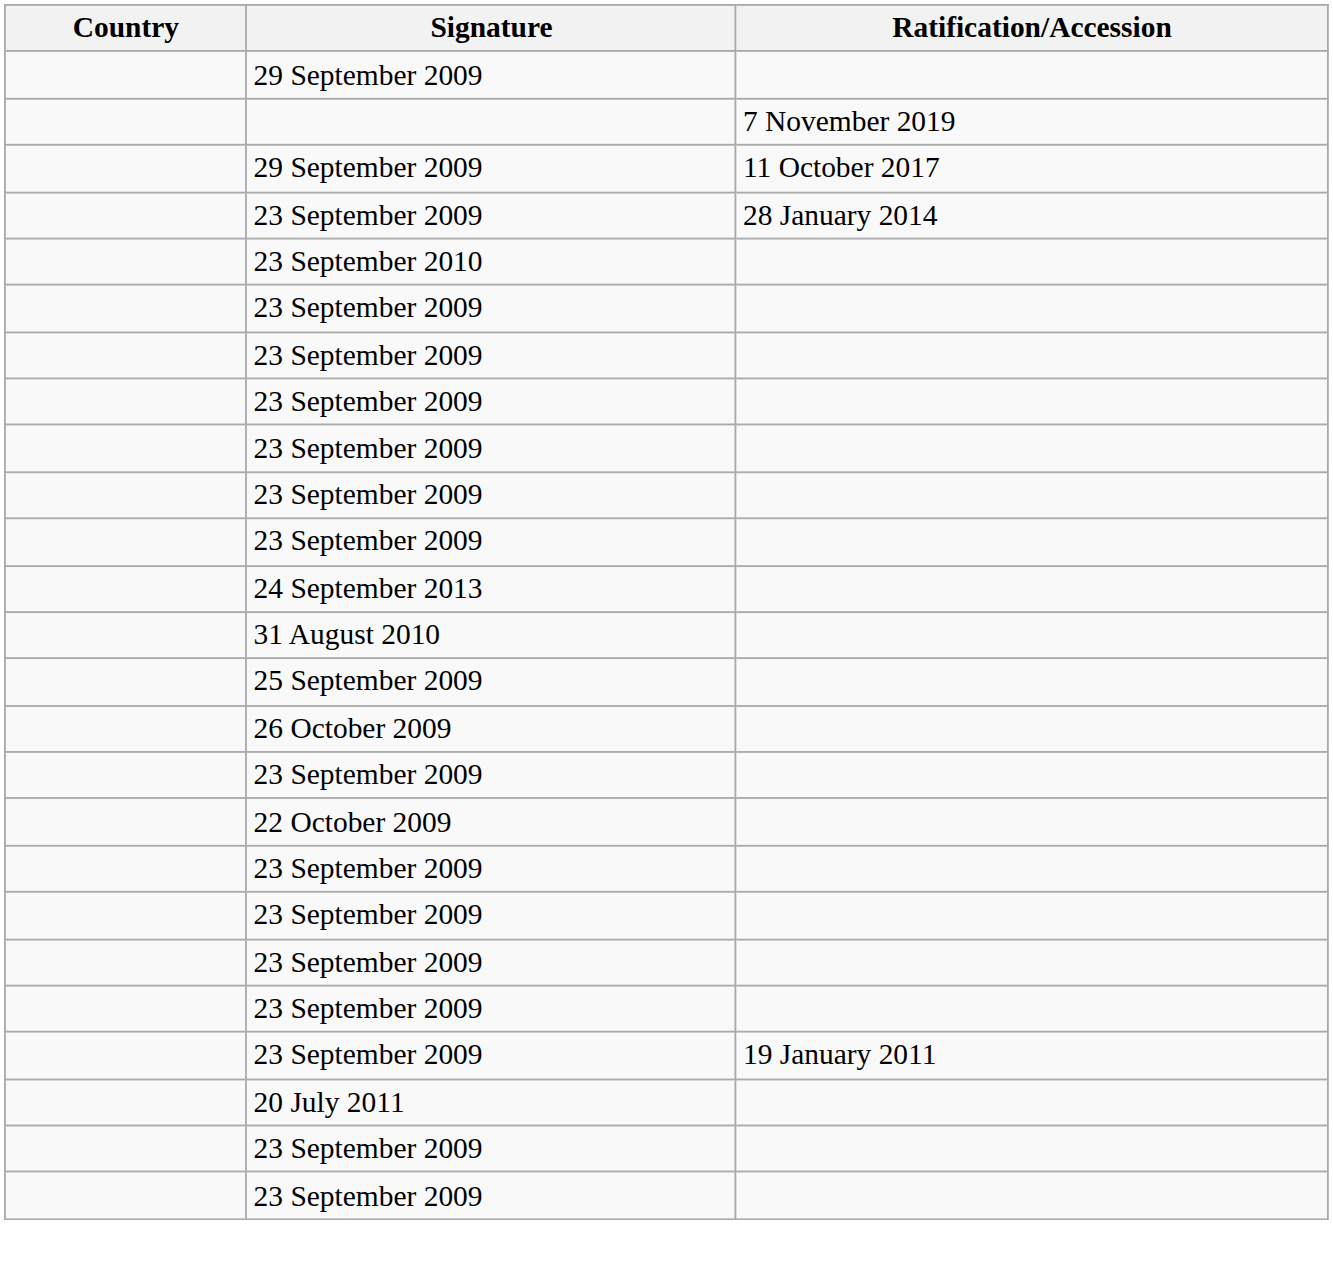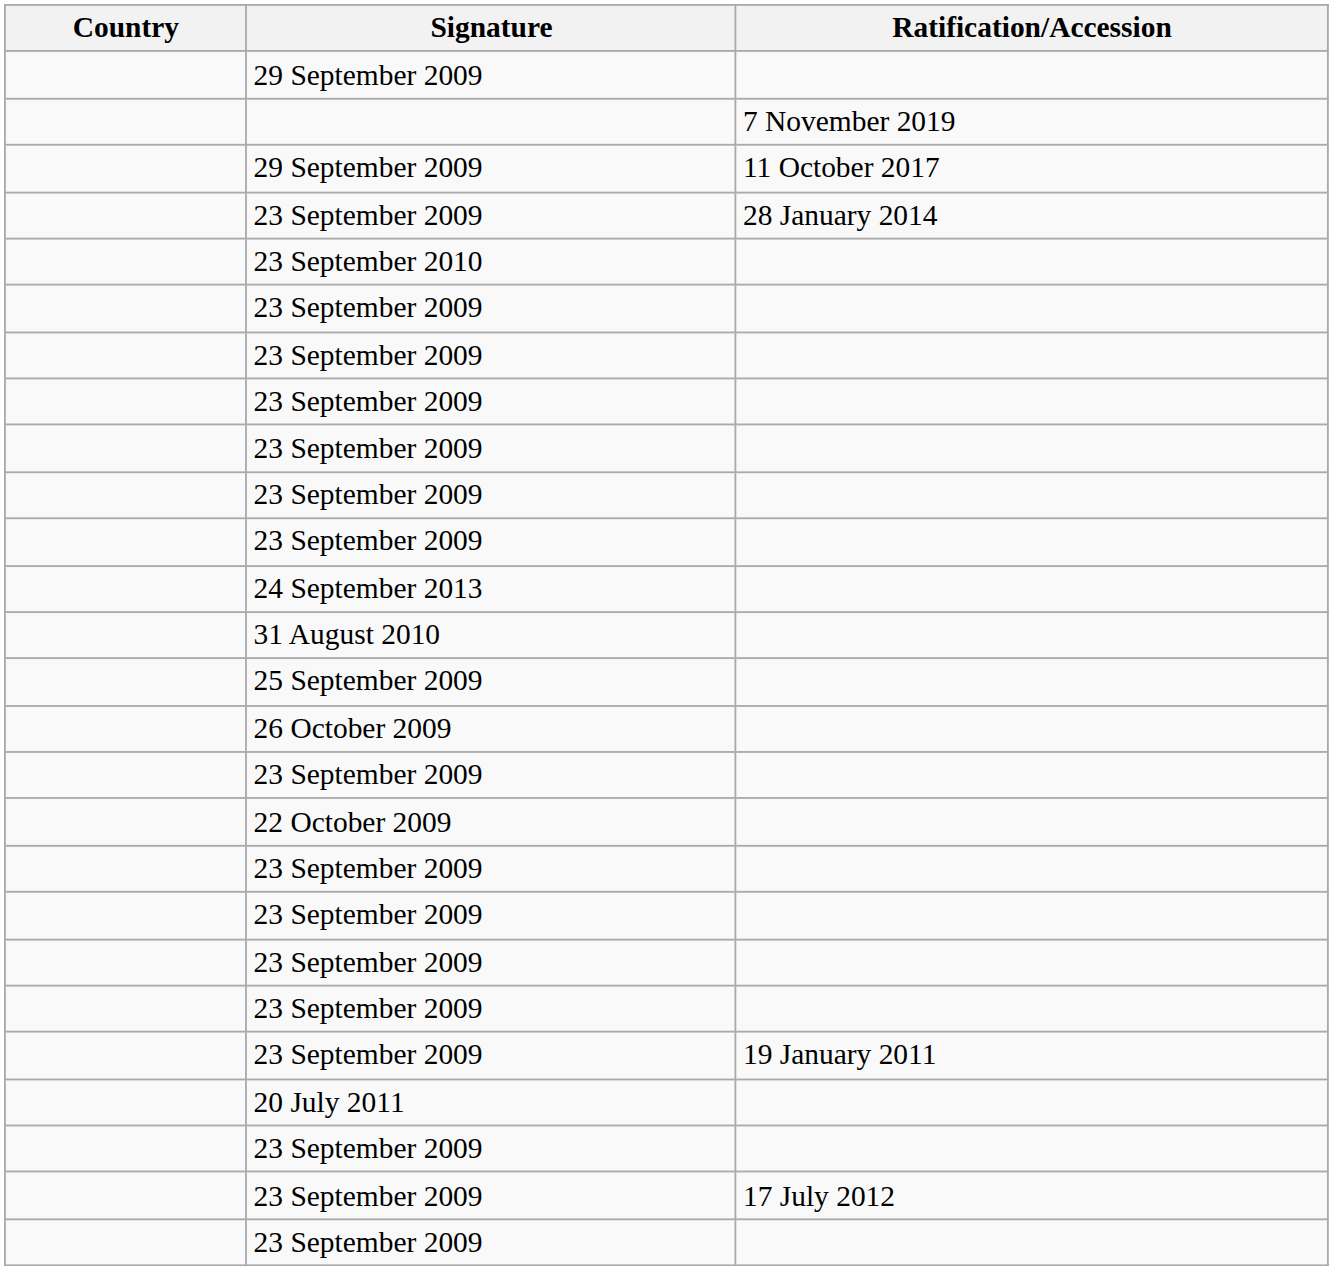 <table class="wikitable sortable" style="width: 45em; text-align: left;">
 <tr>
 <th>Country</th>
 <th>Signature</th>
 <th>Ratification/Accession</th>
 </tr>
 <tr>
 <td></td>
 <td>29 September 2009</td>
 <td></td>
 </tr>
 <tr>
 <td></td>
 <td></td>
 <td>7 November 2019</td>
 </tr>
 <tr>
 <td></td>
 <td>29 September 2009</td>
 <td>11 October 2017</td>
 </tr>
 <tr>
 <td></td>
 <td>23 September 2009</td>
 <td>28 January 2014</td>
 </tr>
 <tr>
 <td></td>
 <td>23 September 2010</td>
 <td></td>
 </tr>
 <tr>
 <td></td>
 <td>23 September 2009</td>
 <td></td>
 </tr>
 <tr>
 <td></td>
 <td>23 September 2009</td>
 <td></td>
 </tr>
 <tr>
 <td></td>
 <td>23 September 2009</td>
 <td></td>
 </tr>
 <tr>
 <td></td>
 <td>23 September 2009</td>
 <td></td>
 </tr>
 <tr>
 <td></td>
 <td>23 September 2009</td>
 <td></td>
 </tr>
 <tr>
 <td></td>
 <td>23 September 2009</td>
 <td></td>
 </tr>
 <tr>
 <td></td>
 <td>24 September 2013</td>
 <td></td>
 </tr>
 <tr>
 <td></td>
 <td>31 August 2010</td>
 <td></td>
 </tr>
 <tr>
 <td></td>
 <td>25 September 2009</td>
 <td></td>
 </tr>
 <tr>
 <td></td>
 <td>26 October 2009</td>
 <td></td>
 </tr>
 <tr>
 <td></td>
 <td>23 September 2009</td>
 <td></td>
 </tr>
 <tr>
 <td></td>
 <td>22 October 2009</td>
 <td></td>
 </tr>
 <tr>
 <td></td>
 <td>23 September 2009</td>
 <td></td>
 </tr>
 <tr>
 <td></td>
 <td>23 September 2009</td>
 <td></td>
 </tr>
 <tr>
 <td></td>
 <td>23 September 2009</td>
 <td></td>
 </tr>
 <tr>
 <td></td>
 <td>23 September 2009</td>
 <td></td>
 </tr>
 <tr>
 <td></td>
 <td>23 September 2009</td>
 <td>19 January 2011</td>
 </tr>
 <tr>
 <td></td>
 <td>20 July 2011</td>
 <td></td>
 </tr>
 <tr>
 <td></td>
 <td>23 September 2009</td>
 <td></td>
 </tr>
 <tr>
 <td></td>
 <td>23 September 2009</td>
+<td>17 July 2012</td>
+</tr>
+<tr>
+<td></td>
+<td>23 September 2009</td>
 <td></td>
 </tr>
 </table>
